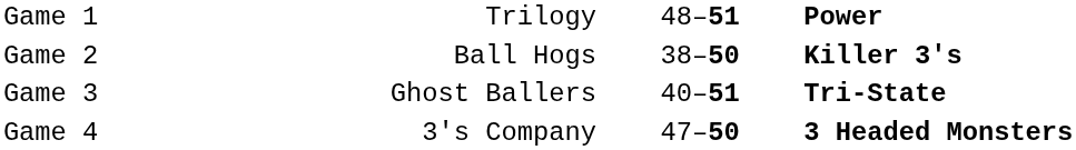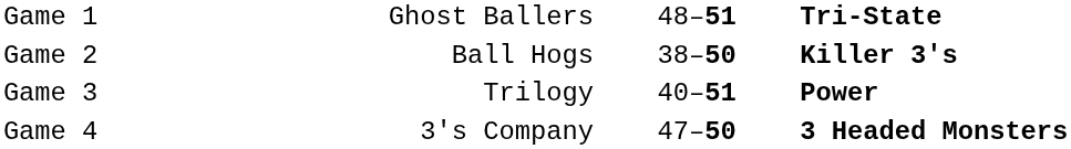 <table style="width:100%;" cellspacing="1">
 <tr>
 <th width=15%></th>
 <th width=25%></th>
 <th width=10%></th>
 <th width=25%></th>
 </tr>
 <tr style=font-size:90%>
 <td align=right>Game 1</td>
-<td align=right>Trilogy</td>
+<td align=right>Ghost Ballers</td>
 <td align=center>48–<strong>51</strong></td>
-<td><strong>Power</strong></td>
+<td><strong>Tri-State</strong></td>
 <td></td>
 </tr>
 <tr style=font-size:90%>
 <td align=right>Game 2</td>
 <td align=right>Ball Hogs</td>
 <td align=center>38–<strong>50</strong></td>
 <td><strong>Killer 3's</strong></td>
 <td></td>
 </tr>
 <tr style=font-size:90%>
 <td align=right>Game 3</td>
-<td align=right>Ghost Ballers</td>
+<td align=right>Trilogy</td>
 <td align=center>40–<strong>51</strong></td>
-<td><strong>Tri-State</strong></td>
+<td><strong>Power</strong></td>
 <td></td>
 </tr>
 <tr style=font-size:90%>
 <td align=right>Game 4</td>
 <td align=right>3's Company</td>
 <td align=center>47–<strong>50</strong></td>
 <td><strong>3 Headed Monsters</strong></td>
 <td></td>
 </tr>
 </table>
